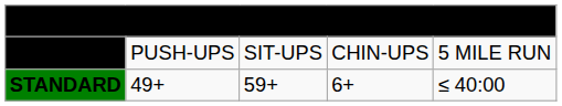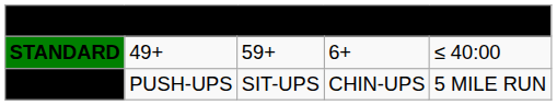 <table class="wikitable">
 <tr style="background: black" align="center">
 <td colspan="5" style="font-size:;"><span><strong>RANGER SCHOOL</strong></span></td>
+</tr>
+<tr>
+<td style="background: green"><strong>STANDARD</strong></td>
+<td>49+</td>
+<td>59+</td>
+<td>6+</td>
+<td>≤ 40:00</td>
 </tr>
 <tr>
 <td style="background: black"><span> <strong>EVENTS</strong></span></td>
 <td>PUSH-UPS</td>
 <td>SIT-UPS</td>
 <td>CHIN-UPS</td>
 <td>5 MILE RUN</td>
 </tr>
-<tr>
-<td style="background: green"><strong>STANDARD</strong></td>
-<td>49+</td>
-<td>59+</td>
-<td>6+</td>
-<td>≤ 40:00</td>
-</tr>
 </table>
